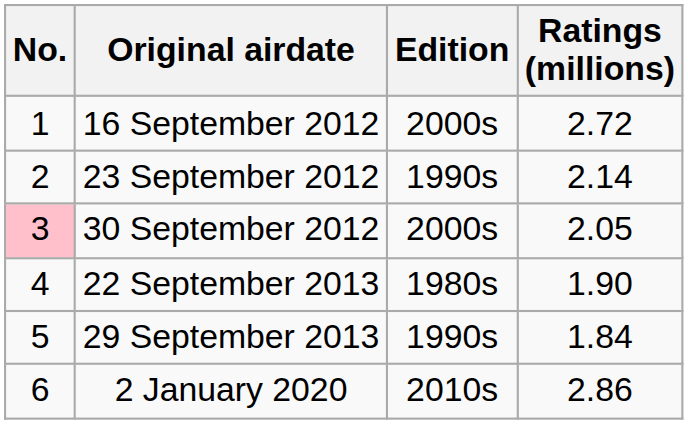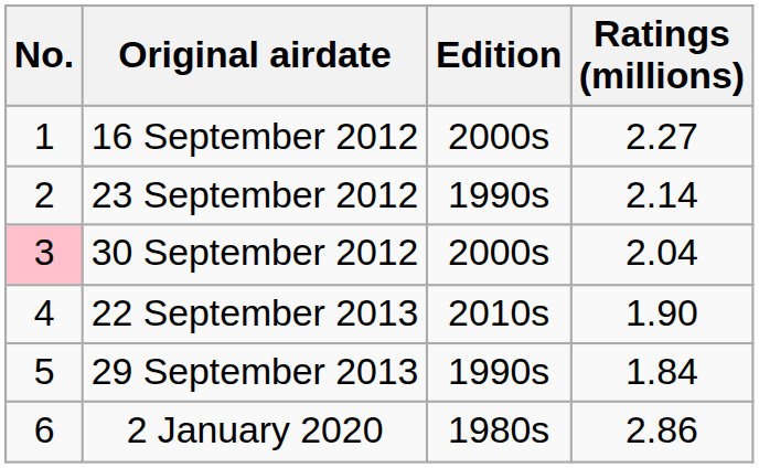 <table class="wikitable" style="text-align:center">
 <tr>
 <th>No.</th>
 <th>Original airdate</th>
 <th>Edition</th>
 <th>Ratings<br>(millions)</th>
 </tr>
 <tr>
 <td>1</td>
 <td>16 September 2012</td>
 <td>2000s</td>
-<td>2.72</td>
+<td>2.27</td>
 </tr>
 <tr>
 <td>2</td>
 <td>23 September 2012</td>
 <td>1990s</td>
 <td>2.14</td>
 </tr>
 <tr>
 <td style="background: pink;">3</td>
 <td>30 September 2012</td>
 <td>2000s</td>
-<td>2.05</td>
+<td>2.04</td>
 </tr>
 <tr>
 <td>4</td>
 <td>22 September 2013</td>
-<td>1980s</td>
+<td>2010s</td>
 <td>1.90</td>
 </tr>
 <tr>
 <td>5</td>
 <td>29 September 2013</td>
 <td>1990s</td>
 <td>1.84</td>
 </tr>
 <tr>
 <td>6</td>
 <td>2 January 2020</td>
-<td>2010s</td>
+<td>1980s</td>
 <td>2.86</td>
 </tr>
 </table>
